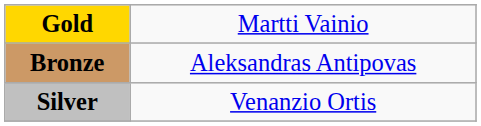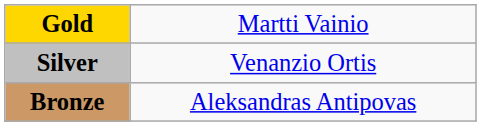 <table class="wikitable" style="text-align:center; " width="35%">
 <tr>
 <td bgcolor="gold"><strong>Gold</strong></td>
 <td><a href='#'>Martti Vainio</a><br>  <small><em></em></small></td>
 </tr>
 <tr>
+<td bgcolor="silver"><strong>Silver</strong></td>
+<td><a href='#'>Venanzio Ortis</a><br>  <small><em></em></small></td>
+</tr>
+<tr>
 <td bgcolor="CC9966"><strong>Bronze</strong></td>
 <td><a href='#'>Aleksandras Antipovas</a><br>  <small><em></em></small></td>
 </tr>
-<tr>
-<td bgcolor="silver"><strong>Silver</strong></td>
-<td><a href='#'>Venanzio Ortis</a><br>  <small><em></em></small></td>
-</tr>
 </table>
